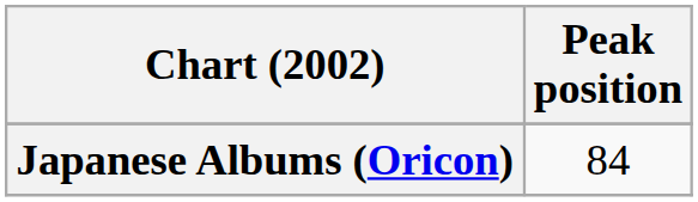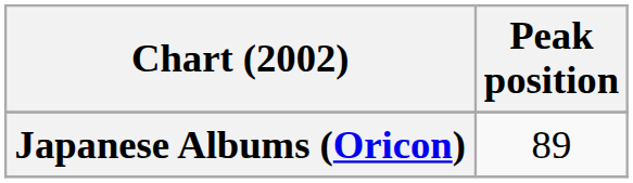 <table class="wikitable sortable plainrowheaders">
 <tr>
 <th>Chart (2002)</th>
 <th>Peak<br>position</th>
 </tr>
 <tr>
 </tr>
 <tr>
 <th scope="row">Japanese Albums (<a href='#'>Oricon</a>)</th>
-<td style="text-align:center;">84</td>
+<td style="text-align:center;">89</td>
 </tr>
 <tr>
 </tr>
 </table>
